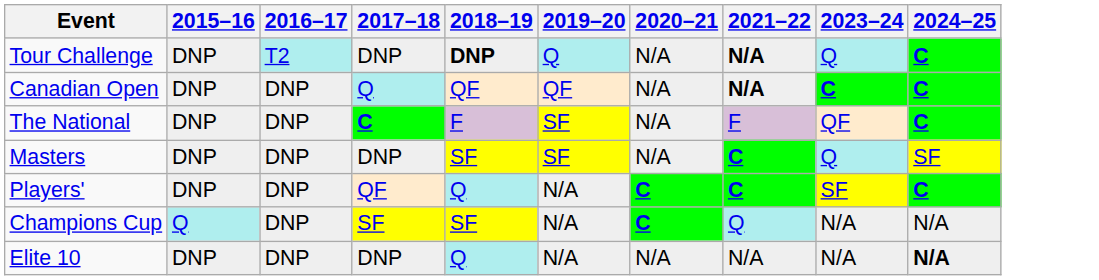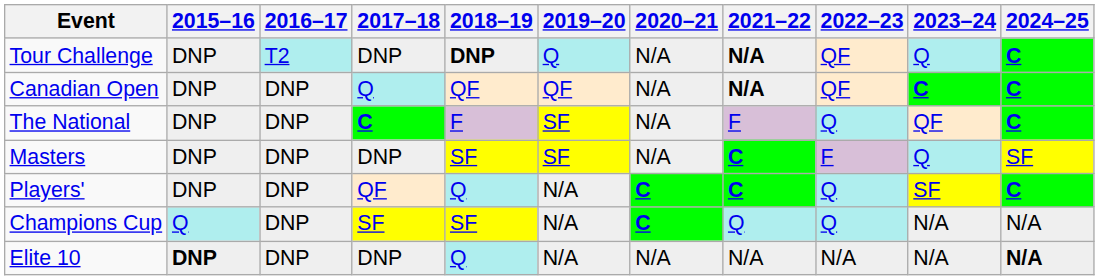 <table class="wikitable" border="1">
 <tr>
 <th>Event</th>
 <th><a href='#'>2015–16</a></th>
 <th><a href='#'>2016–17</a></th>
 <th><a href='#'>2017–18</a></th>
 <th><a href='#'>2018–19</a></th>
 <th><a href='#'>2019–20</a></th>
 <th><a href='#'>2020–21</a></th>
 <th><a href='#'>2021–22</a></th>
+<th><a href='#'>2022–23</a></th>
 <th><a href='#'>2023–24</a></th>
 <th><a href='#'>2024–25</a></th>
 </tr>
 <tr>
 <td><a href='#'>Tour Challenge</a></td>
 <td style="background:#EFEFEF;">DNP</td>
 <td style="background:#afeeee;"><a href='#'>T2</a></td>
 <td style="background:#EFEFEF;">DNP</td>
 <td style="background:#EFEFEF;"><strong>DNP</strong></td>
 <td style="background:#afeeee;"><a href='#'>Q</a></td>
 <td style="background:#EFEFEF;">N/A</td>
 <td style="background:#EFEFEF;"><strong>N/A</strong></td>
+<td style="background:#ffebcd;"><a href='#'>QF</a></td>
 <td style="background:#afeeee;"><a href='#'>Q</a></td>
 <td style="background:#0f0;"><strong><a href='#'>C</a></strong></td>
 </tr>
 <tr>
 <td><a href='#'>Canadian Open</a></td>
 <td style="background:#EFEFEF;">DNP</td>
 <td style="background:#EFEFEF;">DNP</td>
 <td style="background:#afeeee;"><a href='#'>Q</a></td>
 <td style="background:#ffebcd;"><a href='#'>QF</a></td>
 <td style="background:#ffebcd;"><a href='#'>QF</a></td>
 <td style="background:#EFEFEF;">N/A</td>
 <td style="background:#EFEFEF;"><strong>N/A</strong></td>
+<td style="background:#ffebcd;"><a href='#'>QF</a></td>
 <td style="background:#0f0;"><strong><a href='#'>C</a></strong></td>
 <td style="background:#0f0;"><strong><a href='#'>C</a></strong></td>
 </tr>
 <tr>
 <td><a href='#'>The National</a></td>
 <td style="background:#EFEFEF;">DNP</td>
 <td style="background:#EFEFEF;">DNP</td>
 <td style="background:#0f0;"><strong><a href='#'>C</a></strong></td>
 <td style="background:#D8BFD8;"><a href='#'>F</a></td>
 <td style="background:yellow;"><a href='#'>SF</a></td>
 <td style="background:#EFEFEF;">N/A</td>
 <td style="background:#D8BFD8;"><a href='#'>F</a></td>
+<td style="background:#afeeee;"><a href='#'>Q</a></td>
 <td style="background:#ffebcd;"><a href='#'>QF</a></td>
 <td style="background:#0f0;"><strong><a href='#'>C</a></strong></td>
 </tr>
 <tr>
 <td><a href='#'>Masters</a></td>
 <td style="background:#EFEFEF;">DNP</td>
 <td style="background:#EFEFEF;">DNP</td>
 <td style="background:#EFEFEF;">DNP</td>
 <td style="background:yellow;"><a href='#'>SF</a></td>
 <td style="background:yellow;"><a href='#'>SF</a></td>
 <td style="background:#EFEFEF;">N/A</td>
 <td style="background:#0f0;"><strong><a href='#'>C</a></strong></td>
+<td style="background:#D8BFD8;"><a href='#'>F</a></td>
 <td style="background:#afeeee;"><a href='#'>Q</a></td>
 <td style="background:yellow;"><a href='#'>SF</a></td>
 </tr>
 <tr>
 <td><a href='#'>Players'</a></td>
 <td style="background:#EFEFEF;">DNP</td>
 <td style="background:#EFEFEF;">DNP</td>
 <td style="background:#ffebcd;"><a href='#'>QF</a></td>
 <td style="background:#afeeee;"><a href='#'>Q</a></td>
 <td style="background:#EFEFEF;">N/A</td>
 <td style="background:#0f0;"><strong><a href='#'>C</a></strong></td>
 <td style="background:#0f0;"><strong><a href='#'>C</a></strong></td>
+<td style="background:#afeeee;"><a href='#'>Q</a></td>
 <td style="background:yellow;"><a href='#'>SF</a></td>
 <td style="background:#0f0;"><strong><a href='#'>C</a></strong></td>
 </tr>
 <tr>
 <td><a href='#'>Champions Cup</a></td>
 <td style="background:#afeeee;"><a href='#'>Q</a></td>
 <td style="background:#EFEFEF;">DNP</td>
 <td style="background:yellow;"><a href='#'>SF</a></td>
 <td style="background:yellow;"><a href='#'>SF</a></td>
 <td style="background:#EFEFEF;">N/A</td>
 <td style="background:#0f0;"><strong><a href='#'>C</a></strong></td>
 <td style="background:#afeeee;"><a href='#'>Q</a></td>
+<td style="background:#afeeee;"><a href='#'>Q</a></td>
 <td style="background:#EFEFEF;">N/A</td>
 <td style="background:#EFEFEF;">N/A</td>
 </tr>
 <tr>
 <td><a href='#'>Elite 10</a></td>
-<td style="background:#EFEFEF;">DNP</td>
+<td style="background:#EFEFEF;"><strong>DNP</strong></td>
 <td style="background:#EFEFEF;">DNP</td>
 <td style="background:#EFEFEF;">DNP</td>
 <td style="background:#afeeee;"><a href='#'>Q</a></td>
 <td style="background:#EFEFEF;">N/A</td>
 <td style="background:#EFEFEF;">N/A</td>
 <td style="background:#EFEFEF;">N/A</td>
 <td style="background:#EFEFEF;">N/A</td>
+<td style="background:#EFEFEF;">N/A</td>
 <td style="background:#EFEFEF;"><strong>N/A</strong></td>
 </tr>
 </table>
